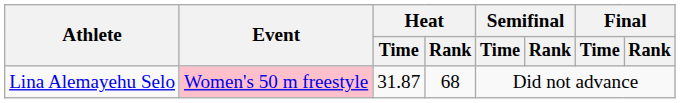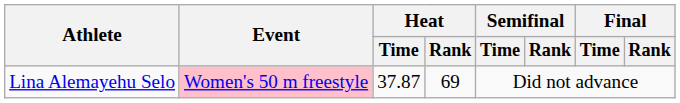 <table class=wikitable style="font-size:90%">
 <tr>
 <th rowspan="2">Athlete</th>
 <th rowspan="2">Event</th>
 <th colspan="2">Heat</th>
 <th colspan="2">Semifinal</th>
 <th colspan="2">Final</th>
 </tr>
 <tr style="font-size:95%">
 <th>Time</th>
 <th>Rank</th>
 <th>Time</th>
 <th>Rank</th>
 <th>Time</th>
 <th>Rank</th>
 </tr>
 <tr align=center>
 <td align=left><a href='#'>Lina Alemayehu Selo</a></td>
 <td align=left style="background: pink;"><a href='#'>Women's 50 m freestyle</a></td>
-<td>31.87</td>
-<td>68</td>
+<td>37.87</td>
+<td>69</td>
 <td colspan=4>Did not advance</td>
 </tr>
 </table>
